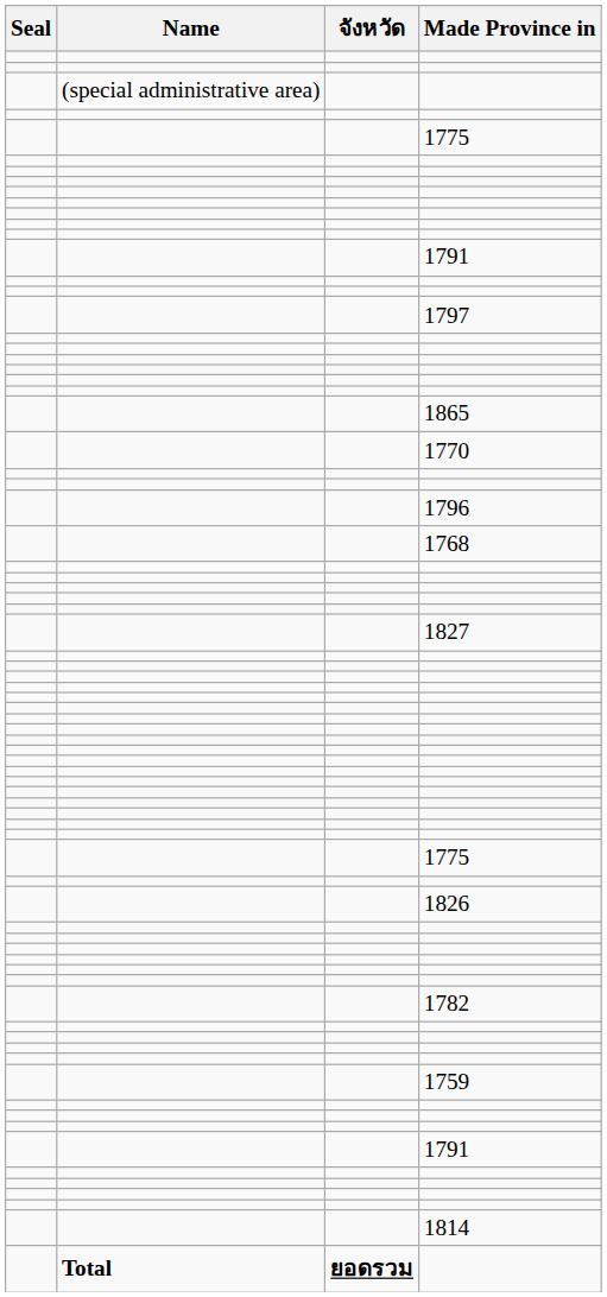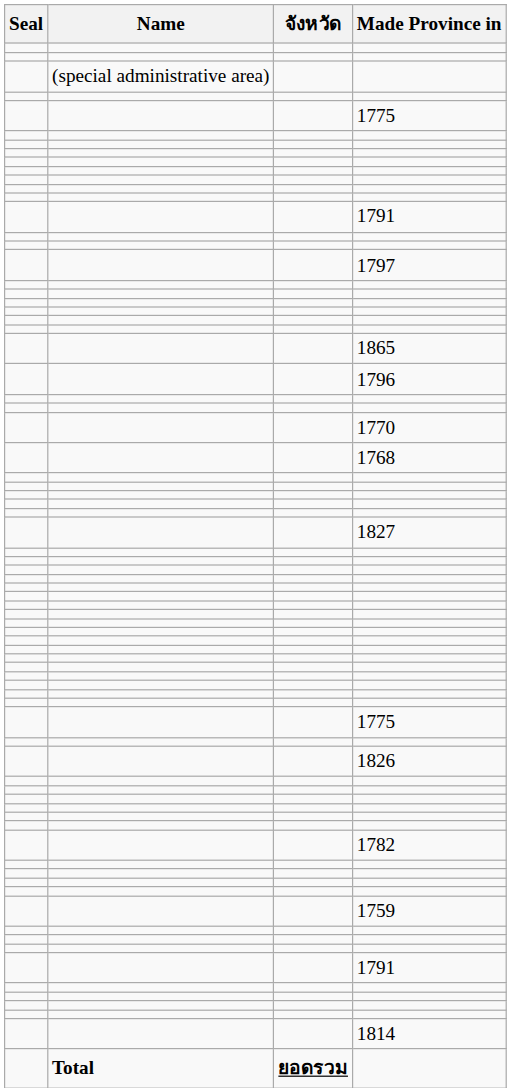 <table class="wikitable sortable">
 <tr>
 <th>Seal</th>
 <th>Name</th>
 <th>จังหวัด</th>
 <th>Made Province in</th>
 </tr>
 <tr>
 <td></td>
 <td></td>
 <td><strong></strong></td>
 <td></td>
 </tr>
 <tr>
 <td></td>
 <td></td>
 <td><strong></strong></td>
 <td></td>
 </tr>
 <tr>
 <td></td>
 <td> (special administrative area)</td>
 <td><strong></strong></td>
 <td></td>
 </tr>
 <tr>
 <td></td>
 <td></td>
 <td><strong></strong></td>
 <td></td>
 </tr>
 <tr>
 <td></td>
 <td></td>
 <td><strong></strong></td>
 <td>1775</td>
 </tr>
 <tr>
 <td></td>
 <td></td>
 <td><strong></strong></td>
 <td></td>
 </tr>
 <tr>
 <td></td>
 <td></td>
 <td><strong></strong></td>
 <td></td>
 </tr>
 <tr>
 <td></td>
 <td></td>
 <td><strong></strong></td>
 <td></td>
 </tr>
 <tr>
 <td></td>
 <td></td>
 <td><strong></strong></td>
 <td></td>
 </tr>
 <tr>
 <td></td>
 <td></td>
 <td><strong></strong></td>
 <td></td>
 </tr>
 <tr>
 <td></td>
 <td></td>
 <td><strong></strong></td>
 <td></td>
 </tr>
 <tr>
 <td></td>
 <td></td>
 <td><strong></strong></td>
 <td></td>
 </tr>
 <tr>
 <td></td>
 <td></td>
 <td><strong></strong></td>
 <td></td>
 </tr>
 <tr>
 <td></td>
 <td></td>
 <td><strong></strong></td>
 <td>1791</td>
 </tr>
 <tr>
 <td></td>
 <td></td>
 <td><strong></strong></td>
 <td></td>
 </tr>
 <tr>
 <td></td>
 <td></td>
 <td><strong></strong></td>
 <td></td>
 </tr>
 <tr>
 <td></td>
 <td></td>
 <td><strong></strong></td>
 <td>1797</td>
 </tr>
 <tr>
 <td></td>
 <td></td>
 <td><strong></strong></td>
 <td></td>
 </tr>
 <tr>
 <td></td>
 <td></td>
 <td><strong></strong></td>
 <td></td>
 </tr>
 <tr>
 <td></td>
 <td></td>
 <td><strong></strong></td>
 <td></td>
 </tr>
 <tr>
 <td></td>
 <td></td>
 <td><strong></strong></td>
 <td></td>
 </tr>
 <tr>
 <td></td>
 <td></td>
 <td><strong></strong></td>
 <td></td>
 </tr>
 <tr>
 <td></td>
 <td></td>
 <td><strong></strong></td>
 <td></td>
 </tr>
 <tr>
 <td></td>
 <td></td>
 <td><strong></strong></td>
 <td>1865</td>
 </tr>
 <tr>
 <td></td>
 <td></td>
 <td><strong></strong></td>
-<td>1770</td>
+<td>1796</td>
 </tr>
 <tr>
 <td></td>
 <td></td>
 <td><strong></strong></td>
 <td></td>
 </tr>
 <tr>
 <td></td>
 <td></td>
 <td><strong></strong></td>
 <td></td>
 </tr>
 <tr>
 <td></td>
 <td></td>
 <td><strong></strong></td>
-<td>1796</td>
+<td>1770</td>
 </tr>
 <tr>
 <td></td>
 <td></td>
 <td><strong></strong></td>
 <td>1768</td>
 </tr>
 <tr>
 <td></td>
 <td></td>
 <td><strong></strong></td>
 <td></td>
 </tr>
 <tr>
 <td></td>
 <td></td>
 <td><strong></strong></td>
 <td></td>
 </tr>
 <tr>
 <td></td>
 <td></td>
 <td><strong></strong></td>
 <td></td>
 </tr>
 <tr>
 <td></td>
 <td></td>
 <td><strong></strong></td>
 <td></td>
 </tr>
 <tr>
 <td></td>
 <td></td>
 <td><strong></strong></td>
 <td></td>
 </tr>
 <tr>
 <td></td>
 <td></td>
 <td><strong></strong></td>
 <td>1827</td>
 </tr>
 <tr>
 <td></td>
 <td></td>
 <td><strong></strong></td>
 <td></td>
 </tr>
 <tr>
 <td></td>
 <td></td>
 <td><strong></strong></td>
 <td></td>
 </tr>
 <tr>
 <td></td>
 <td></td>
 <td><strong></strong></td>
 <td></td>
 </tr>
 <tr>
 <td></td>
 <td></td>
 <td><strong></strong></td>
 <td></td>
 </tr>
 <tr>
 <td></td>
 <td></td>
 <td><strong></strong></td>
 <td></td>
 </tr>
 <tr>
 <td></td>
 <td></td>
 <td><strong></strong></td>
 <td></td>
 </tr>
 <tr>
 <td></td>
 <td></td>
 <td><strong></strong></td>
 <td></td>
 </tr>
 <tr>
 <td></td>
 <td></td>
 <td><strong></strong></td>
 <td></td>
 </tr>
 <tr>
 <td></td>
 <td></td>
 <td><strong></strong></td>
 <td></td>
 </tr>
 <tr>
 <td></td>
 <td></td>
 <td><strong></strong></td>
 <td></td>
 </tr>
 <tr>
 <td></td>
 <td></td>
 <td><strong></strong></td>
 <td></td>
 </tr>
 <tr>
 <td></td>
 <td></td>
 <td><strong></strong></td>
 <td></td>
 </tr>
 <tr>
 <td></td>
 <td></td>
 <td><strong></strong></td>
 <td></td>
 </tr>
 <tr>
 <td></td>
 <td></td>
 <td><strong></strong></td>
 <td></td>
 </tr>
 <tr>
 <td></td>
 <td></td>
 <td><strong></strong></td>
 <td></td>
 </tr>
 <tr>
 <td></td>
 <td></td>
 <td><strong></strong></td>
 <td></td>
 </tr>
 <tr>
 <td></td>
 <td></td>
 <td><strong></strong></td>
 <td></td>
 </tr>
 <tr>
 <td></td>
 <td></td>
 <td><strong></strong></td>
 <td></td>
 </tr>
 <tr>
 <td></td>
 <td></td>
 <td><strong></strong></td>
 <td>1775</td>
 </tr>
 <tr>
 <td></td>
 <td></td>
 <td><strong></strong></td>
 <td></td>
 </tr>
 <tr>
 <td></td>
 <td></td>
 <td><strong></strong></td>
 <td>1826</td>
 </tr>
 <tr>
 <td></td>
 <td></td>
 <td><strong></strong></td>
 <td></td>
 </tr>
 <tr>
 <td></td>
 <td></td>
 <td><strong></strong></td>
 <td></td>
 </tr>
 <tr>
 <td></td>
 <td></td>
 <td><strong></strong></td>
 <td></td>
 </tr>
 <tr>
 <td></td>
 <td></td>
 <td><strong></strong></td>
 <td></td>
 </tr>
 <tr>
 <td></td>
 <td></td>
 <td><strong></strong></td>
 <td></td>
 </tr>
 <tr>
 <td></td>
 <td></td>
 <td><strong></strong></td>
 <td></td>
 </tr>
 <tr>
 <td></td>
 <td></td>
 <td><strong></strong></td>
 <td>1782</td>
 </tr>
 <tr>
 <td></td>
 <td></td>
 <td><strong></strong></td>
 <td></td>
 </tr>
 <tr>
 <td></td>
 <td></td>
 <td><strong></strong></td>
 <td></td>
 </tr>
 <tr>
 <td></td>
 <td></td>
 <td><strong></strong></td>
 <td></td>
 </tr>
 <tr>
 <td></td>
 <td></td>
 <td><strong></strong></td>
 <td></td>
 </tr>
 <tr>
 <td></td>
 <td></td>
 <td><strong></strong></td>
 <td>1759</td>
 </tr>
 <tr>
 <td></td>
 <td></td>
 <td><strong></strong></td>
 <td></td>
 </tr>
 <tr>
 <td></td>
 <td></td>
 <td><strong></strong></td>
 <td></td>
 </tr>
 <tr>
 <td></td>
 <td></td>
 <td><strong></strong></td>
 <td></td>
 </tr>
 <tr>
 <td></td>
 <td></td>
 <td><strong></strong></td>
 <td>1791</td>
 </tr>
 <tr>
 <td></td>
 <td></td>
 <td><strong></strong></td>
 <td></td>
 </tr>
 <tr>
 <td></td>
 <td></td>
 <td><strong></strong></td>
 <td></td>
 </tr>
 <tr>
 <td></td>
 <td></td>
 <td><strong></strong></td>
 <td></td>
 </tr>
 <tr>
 <td></td>
 <td></td>
 <td><strong></strong></td>
 <td></td>
 </tr>
 <tr>
 <td></td>
 <td></td>
 <td><strong></strong></td>
 <td>1814</td>
 </tr>
 <tr>
 <td></td>
 <td><strong>Total</strong></td>
 <td><strong><u>ยอดรวม</u></strong></td>
 <td></td>
 </tr>
 </table>
